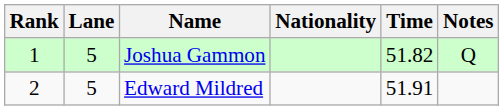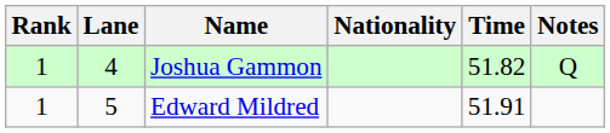 <table class="wikitable sortable" style="text-align:center">
 <tr>
 <th>Rank</th>
 <th>Lane</th>
 <th>Name</th>
 <th>Nationality</th>
 <th>Time</th>
 <th>Notes</th>
 </tr>
 <tr bgcolor=ccffcc>
 <td>1</td>
-<td>5</td>
+<td>4</td>
 <td align=left><a href='#'>Joshua Gammon</a></td>
 <td align=left></td>
 <td>51.82</td>
 <td>Q</td>
 </tr>
 <tr>
-<td>2</td>
+<td>1</td>
 <td>5</td>
 <td align=left><a href='#'>Edward Mildred</a></td>
 <td align=left></td>
 <td>51.91</td>
 <td></td>
 </tr>
 </table>
